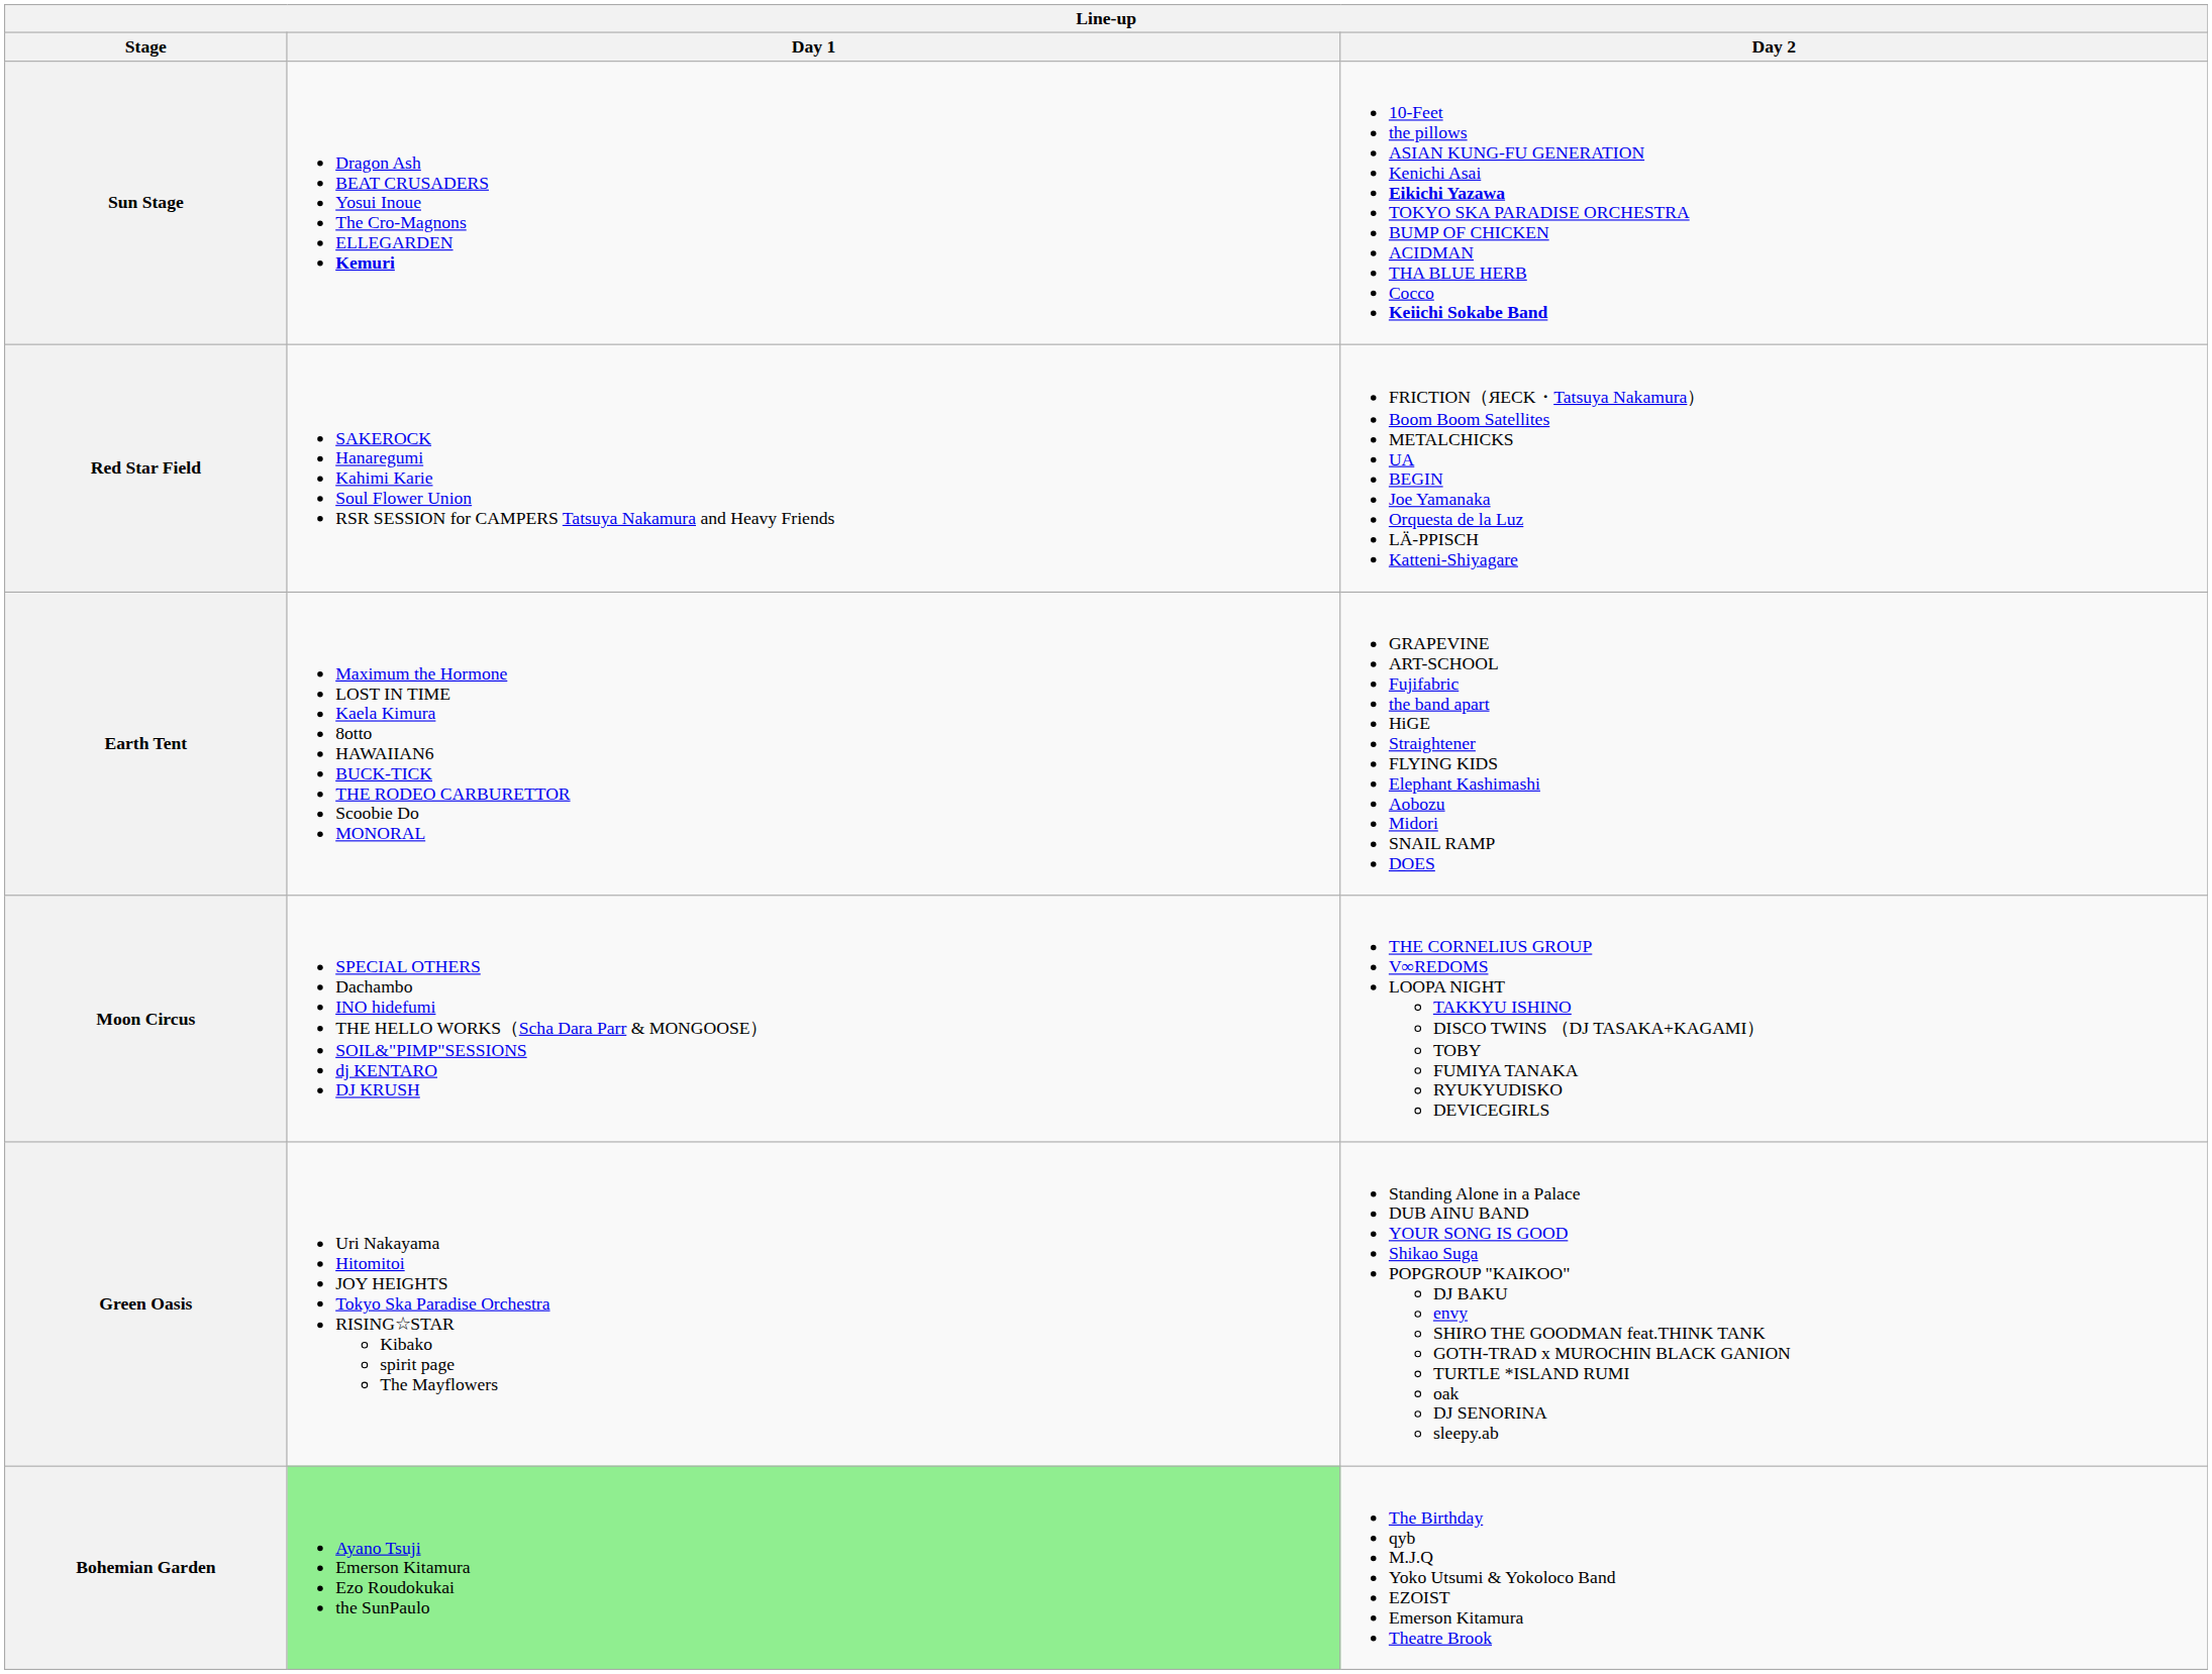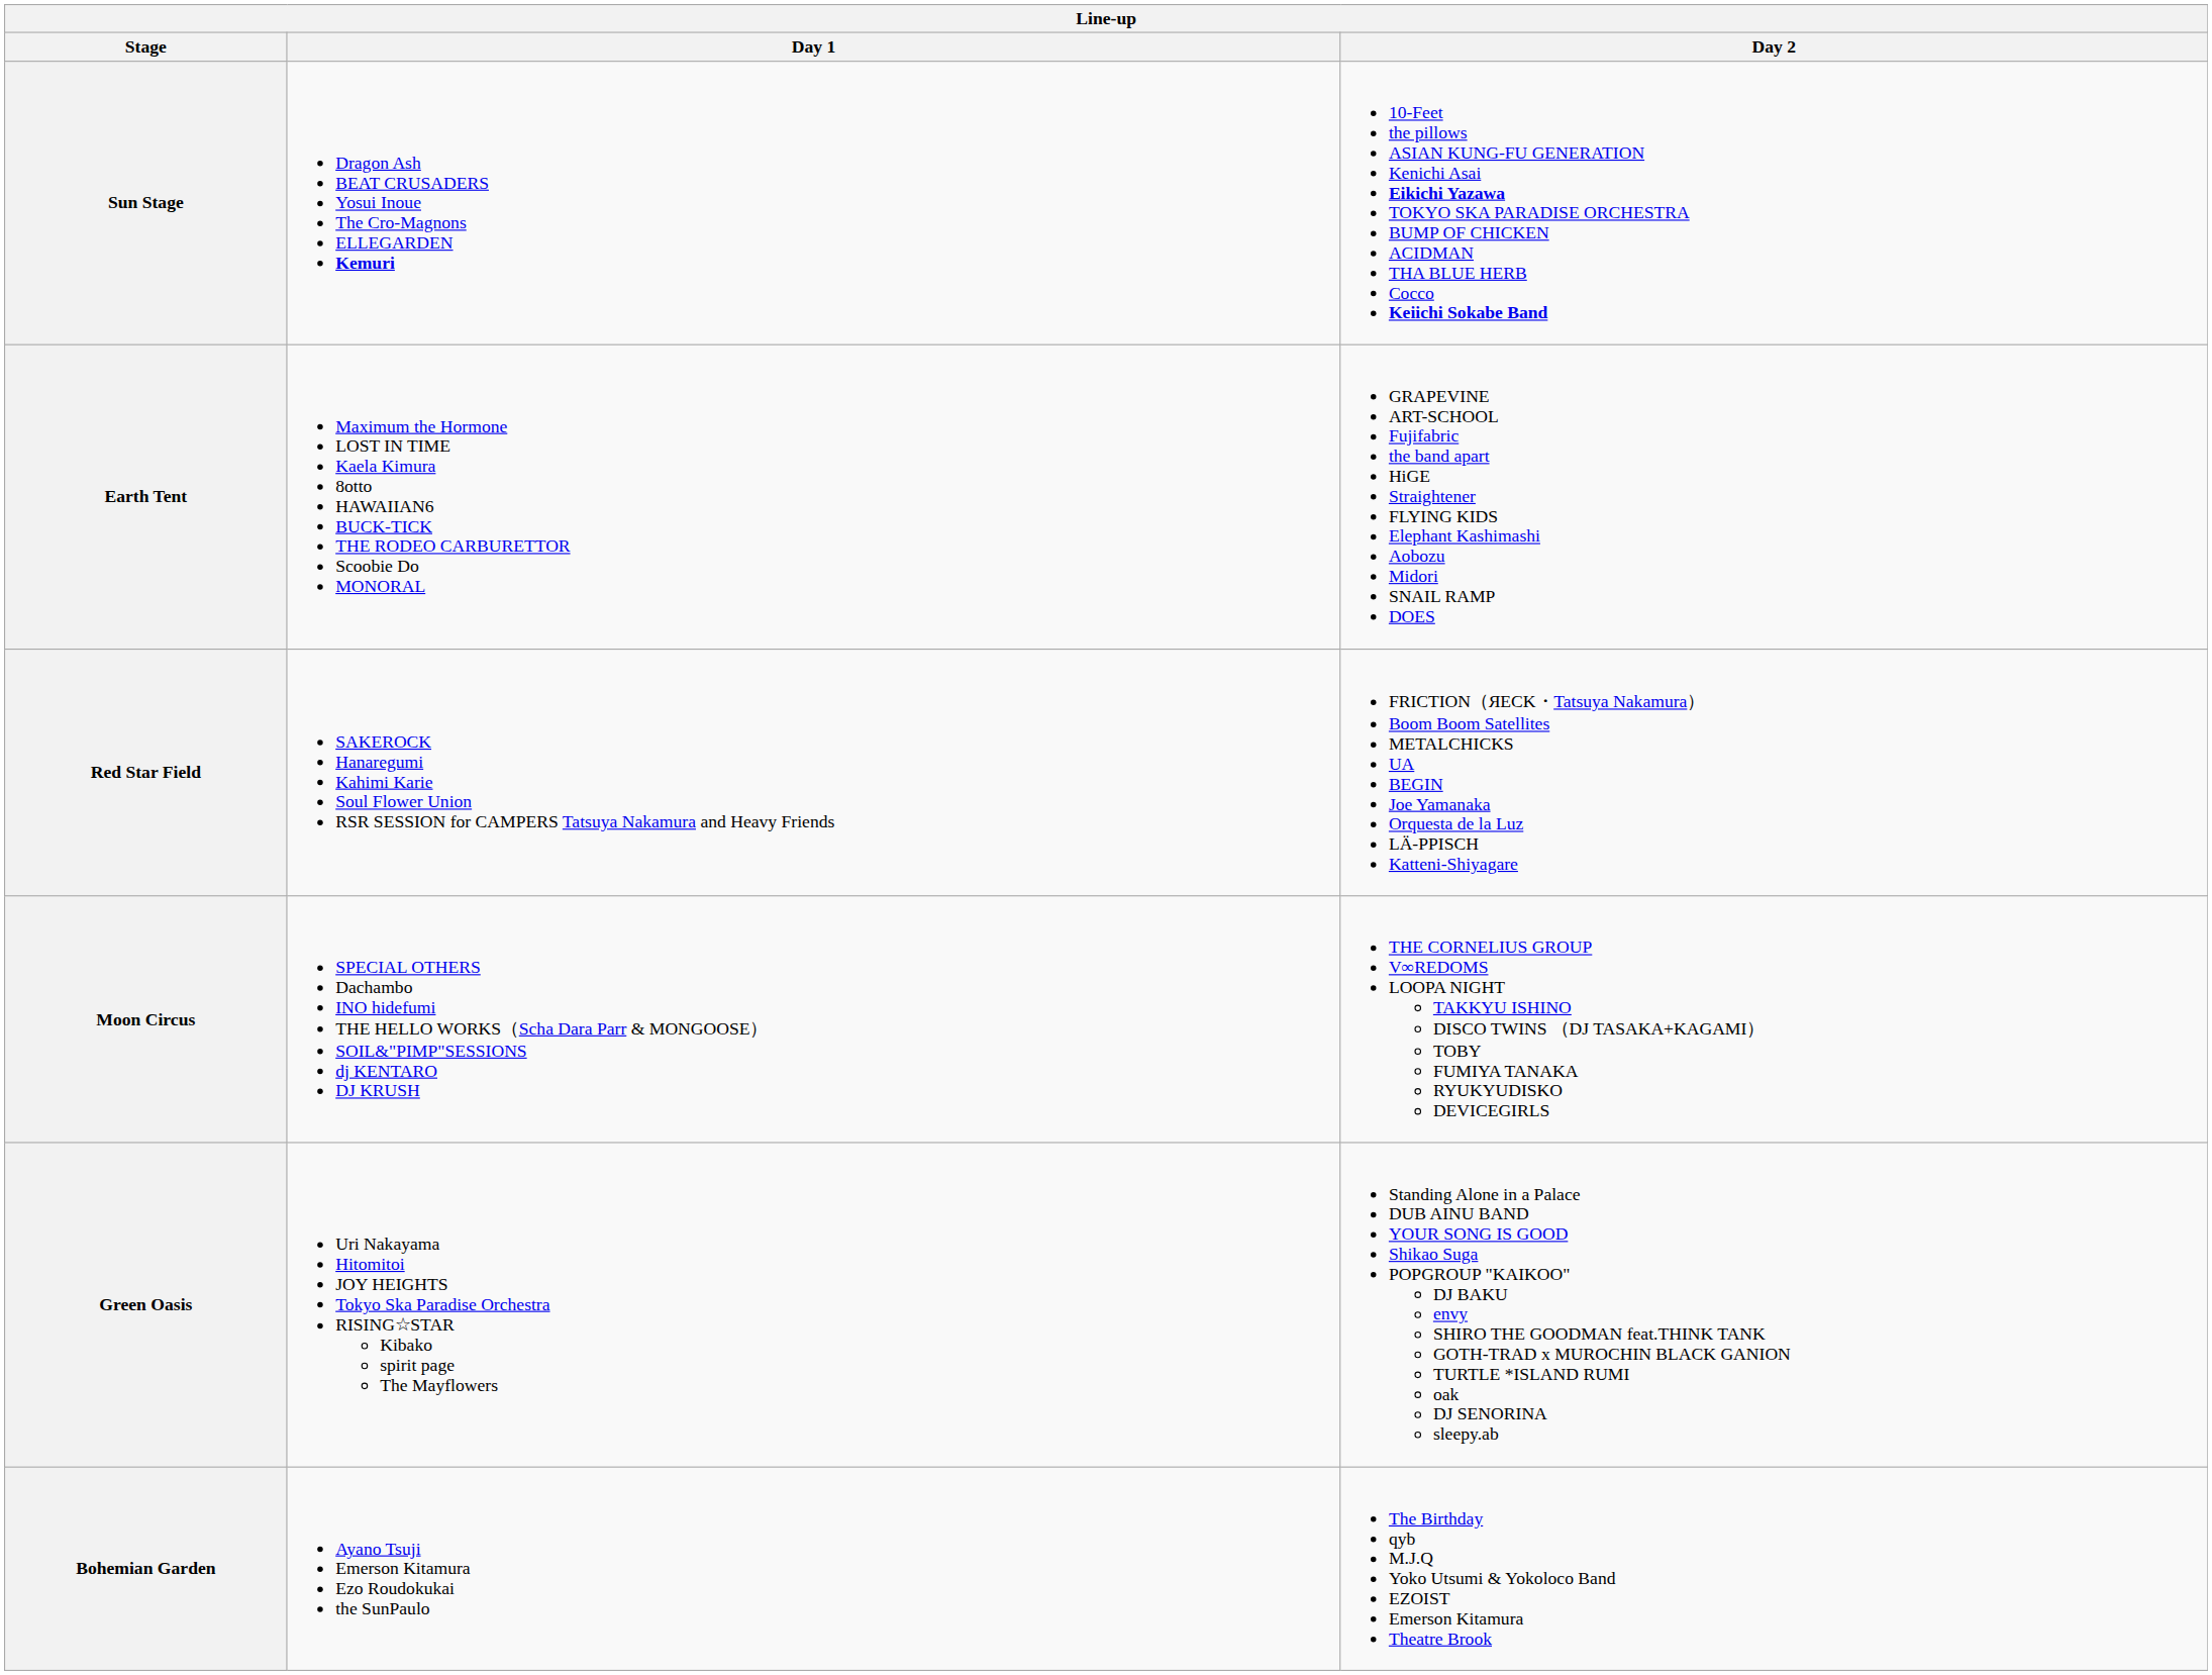 <table class="wikitable collapsible collapsed" style="clear:none; margin:0 auto; padding:0 auto;width:100%">
 <tr>
 <th colspan="3">Line-up</th>
 </tr>
 <tr>
 <th>Stage</th>
 <th>Day 1</th>
 <th>Day 2</th>
 </tr>
 <tr>
 <th>Sun Stage</th>
 <td><br><ul><li><a href='#'>Dragon Ash</a></li><li><a href='#'>BEAT CRUSADERS</a></li><li><a href='#'>Yosui Inoue</a></li><li><a href='#'>The Cro-Magnons</a></li><li><a href='#'>ELLEGARDEN</a></li><li><strong><a href='#'>Kemuri</a></strong></li></ul></td>
 <td><br><ul><li><a href='#'>10-Feet</a></li><li><a href='#'>the pillows</a></li><li><a href='#'>ASIAN KUNG-FU GENERATION</a></li><li><a href='#'>Kenichi Asai</a></li><li><strong><a href='#'>Eikichi Yazawa</a></strong></li><li><a href='#'>TOKYO SKA PARADISE ORCHESTRA</a></li><li><a href='#'>BUMP OF CHICKEN</a></li><li><a href='#'>ACIDMAN</a></li><li><a href='#'>THA BLUE HERB</a></li><li><a href='#'>Cocco</a></li><li><strong><a href='#'>Keiichi Sokabe Band</a></strong></li></ul></td>
 </tr>
 <tr>
+<th>Earth Tent</th>
+<td><br><ul><li><a href='#'>Maximum the Hormone</a></li><li>LOST IN TIME</li><li><a href='#'>Kaela Kimura</a></li><li>8otto</li><li>HAWAIIAN6</li><li><a href='#'>BUCK-TICK</a></li><li><a href='#'>THE RODEO CARBURETTOR</a></li><li>Scoobie Do</li><li><a href='#'>MONORAL</a></li></ul></td>
+<td><br><ul><li>GRAPEVINE</li><li>ART-SCHOOL</li><li><a href='#'>Fujifabric</a></li><li><a href='#'>the band apart</a></li><li>HiGE</li><li><a href='#'>Straightener</a></li><li>FLYING KIDS</li><li><a href='#'>Elephant Kashimashi</a></li><li><a href='#'>Aobozu</a></li><li><a href='#'>Midori</a></li><li>SNAIL RAMP</li><li><a href='#'>DOES</a></li></ul></td>
+</tr>
+<tr>
 <th>Red Star Field</th>
 <td><br><ul><li><a href='#'>SAKEROCK</a></li><li><a href='#'>Hanaregumi</a></li><li><a href='#'>Kahimi Karie</a></li><li><a href='#'>Soul Flower Union</a></li><li>RSR SESSION for CAMPERS <a href='#'>Tatsuya Nakamura</a> and Heavy Friends</li></ul></td>
 <td><br><ul><li>FRICTION（ЯECK・<a href='#'>Tatsuya Nakamura</a>）</li><li><a href='#'>Boom Boom Satellites</a></li><li>METALCHICKS</li><li><a href='#'>UA</a></li><li><a href='#'>BEGIN</a></li><li><a href='#'>Joe Yamanaka</a></li><li><a href='#'>Orquesta de la Luz</a></li><li>LÄ-PPISCH</li><li><a href='#'>Katteni-Shiyagare</a></li></ul></td>
-</tr>
-<tr>
-<th>Earth Tent</th>
-<td><br><ul><li><a href='#'>Maximum the Hormone</a></li><li>LOST IN TIME</li><li><a href='#'>Kaela Kimura</a></li><li>8otto</li><li>HAWAIIAN6</li><li><a href='#'>BUCK-TICK</a></li><li><a href='#'>THE RODEO CARBURETTOR</a></li><li>Scoobie Do</li><li><a href='#'>MONORAL</a></li></ul></td>
-<td><br><ul><li>GRAPEVINE</li><li>ART-SCHOOL</li><li><a href='#'>Fujifabric</a></li><li><a href='#'>the band apart</a></li><li>HiGE</li><li><a href='#'>Straightener</a></li><li>FLYING KIDS</li><li><a href='#'>Elephant Kashimashi</a></li><li><a href='#'>Aobozu</a></li><li><a href='#'>Midori</a></li><li>SNAIL RAMP</li><li><a href='#'>DOES</a></li></ul></td>
 </tr>
 <tr>
 <th>Moon Circus</th>
 <td><br><ul><li><a href='#'>SPECIAL OTHERS</a></li><li>Dachambo</li><li><a href='#'>INO hidefumi</a></li><li>THE HELLO WORKS（<a href='#'>Scha Dara Parr</a> & MONGOOSE）</li><li><a href='#'>SOIL&"PIMP"SESSIONS</a></li><li><a href='#'>dj KENTARO</a></li><li><a href='#'>DJ KRUSH</a></li></ul></td>
 <td><br><ul><li><a href='#'>THE CORNELIUS GROUP</a></li><li><a href='#'>V∞REDOMS</a></li><li>LOOPA NIGHT<ul><li><a href='#'>TAKKYU ISHINO</a></li><li>DISCO TWINS （DJ TASAKA+KAGAMI）</li><li>TOBY</li><li>FUMIYA TANAKA</li><li>RYUKYUDISKO</li><li>DEVICEGIRLS</li></ul></li></ul></td>
 </tr>
 <tr>
 <th>Green Oasis</th>
 <td><br><ul><li>Uri Nakayama</li><li><a href='#'>Hitomitoi</a></li><li>JOY HEIGHTS</li><li><a href='#'>Tokyo Ska Paradise Orchestra</a></li><li>RISING☆STAR<ul><li>Kibako</li><li>spirit page</li><li>The Mayflowers</li></ul></li></ul></td>
 <td><br><ul><li>Standing Alone in a Palace</li><li>DUB AINU BAND</li><li><a href='#'>YOUR SONG IS GOOD</a></li><li><a href='#'>Shikao Suga</a></li><li>POPGROUP "KAIKOO"<ul><li>DJ BAKU</li><li><a href='#'>envy</a></li><li>SHIRO THE GOODMAN feat.THINK TANK</li><li>GOTH-TRAD x MUROCHIN BLACK GANION</li><li>TURTLE *ISLAND RUMI</li><li>oak</li><li>DJ SENORINA</li><li>sleepy.ab</li></ul></li></ul></td>
 </tr>
 <tr>
 <th>Bohemian Garden</th>
-<td style="background: lightgreen;"><br><ul><li><a href='#'>Ayano Tsuji</a></li><li>Emerson Kitamura</li><li>Ezo Roudokukai</li><li>the SunPaulo</li></ul></td>
+<td><br><ul><li><a href='#'>Ayano Tsuji</a></li><li>Emerson Kitamura</li><li>Ezo Roudokukai</li><li>the SunPaulo</li></ul></td>
 <td><br><ul><li><a href='#'>The Birthday</a></li><li>qyb</li><li>M.J.Q</li><li>Yoko Utsumi & Yokoloco Band</li><li>EZOIST</li><li>Emerson Kitamura</li><li><a href='#'>Theatre Brook</a></li></ul></td>
 </tr>
 </table>
